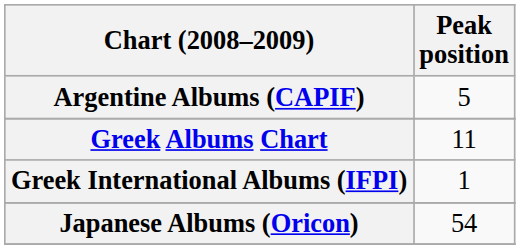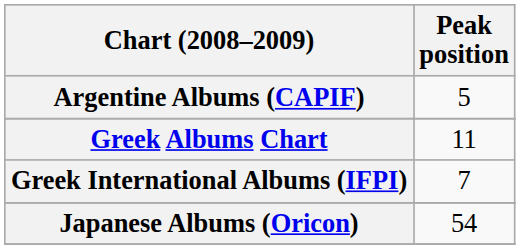 <table class="wikitable sortable plainrowheaders" style="text-align:center;">
 <tr>
 <th scope="col">Chart (2008–2009)</th>
 <th scope="col">Peak<br>position</th>
 </tr>
 <tr>
 <th scope="row">Argentine Albums (<a href='#'>CAPIF</a>)</th>
 <td>5</td>
 </tr>
 <tr>
 </tr>
 <tr>
 </tr>
 <tr>
 </tr>
 <tr>
 </tr>
 <tr>
 </tr>
 <tr>
 </tr>
 <tr>
 </tr>
 <tr>
 </tr>
 <tr>
 </tr>
 <tr>
 </tr>
 <tr>
 </tr>
 <tr>
 <th scope="row"><a href='#'>Greek</a> <a href='#'>Albums</a> <a href='#'>Chart</a></th>
 <td>11</td>
 </tr>
 <tr>
 <th scope="row">Greek International Albums (<a href='#'>IFPI</a>)</th>
-<td>1</td>
+<td>7</td>
 </tr>
 <tr>
 </tr>
 <tr>
 </tr>
 <tr>
 </tr>
 <tr>
 <th scope="row">Japanese Albums (<a href='#'>Oricon</a>)</th>
 <td>54</td>
 </tr>
 <tr>
 </tr>
 <tr>
 </tr>
 <tr>
 </tr>
 <tr>
 </tr>
 <tr>
 </tr>
 <tr>
 </tr>
 <tr>
 </tr>
 <tr>
 </tr>
 <tr>
 </tr>
 <tr>
 </tr>
 <tr>
 </tr>
 <tr>
 </tr>
 <tr>
 </tr>
 </table>
